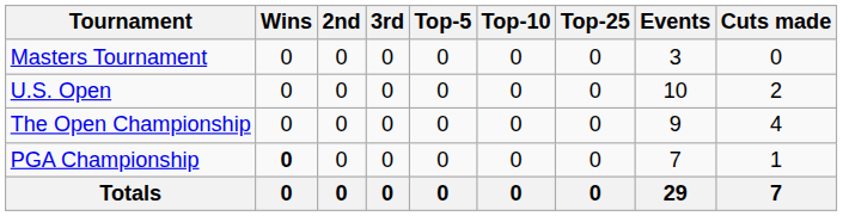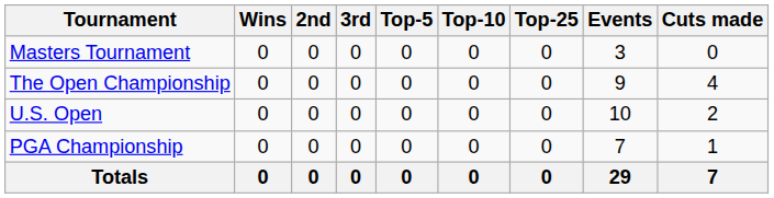 <table class=wikitable style=text-align:center>
 <tr>
 <th>Tournament</th>
 <th>Wins</th>
 <th>2nd</th>
 <th>3rd</th>
 <th>Top-5</th>
 <th>Top-10</th>
 <th>Top-25</th>
 <th>Events</th>
 <th>Cuts made</th>
 </tr>
 <tr>
 <td align=left><a href='#'>Masters Tournament</a></td>
 <td>0</td>
 <td>0</td>
 <td>0</td>
 <td>0</td>
 <td>0</td>
 <td>0</td>
 <td>3</td>
 <td>0</td>
 </tr>
 <tr>
+<td align=left><a href='#'>The Open Championship</a></td>
+<td>0</td>
+<td>0</td>
+<td>0</td>
+<td>0</td>
+<td>0</td>
+<td>0</td>
+<td>9</td>
+<td>4</td>
+</tr>
+<tr>
 <td align=left><a href='#'>U.S. Open</a></td>
 <td>0</td>
 <td>0</td>
 <td>0</td>
 <td>0</td>
 <td>0</td>
 <td>0</td>
 <td>10</td>
 <td>2</td>
 </tr>
 <tr>
-<td align=left><a href='#'>The Open Championship</a></td>
+<td align=left><a href='#'>PGA Championship</a></td>
 <td>0</td>
-<td>0</td>
-<td>0</td>
-<td>0</td>
-<td>0</td>
-<td>0</td>
-<td>9</td>
-<td>4</td>
-</tr>
-<tr>
-<td align=left><a href='#'>PGA Championship</a></td>
-<td><strong>0</strong></td>
 <td>0</td>
 <td>0</td>
 <td>0</td>
 <td>0</td>
 <td>0</td>
 <td>7</td>
 <td>1</td>
 </tr>
 <tr>
 <th>Totals</th>
 <th>0</th>
 <th>0</th>
 <th>0</th>
 <th>0</th>
 <th>0</th>
 <th>0</th>
 <th>29</th>
 <th>7</th>
 </tr>
 </table>
